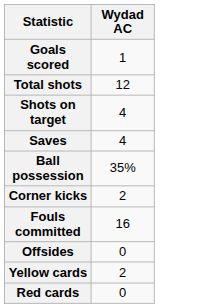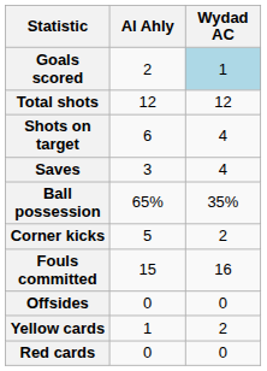 <table class="wikitable plainrowheaders" style="text-align:center">
 <tr>
 <th scope="col" style="width:100px">Statistic</th>
+<th scope="col" style="width:70px">Al Ahly</th>
 <th scope="col" style="width:70px">Wydad AC</th>
 </tr>
 <tr>
 <th scope=row>Goals scored</th>
-<td>1</td>
+<td>2</td>
+<td style="background: lightblue;">1</td>
 </tr>
 <tr>
 <th scope=row>Total shots</th>
 <td>12</td>
+<td>12</td>
 </tr>
 <tr>
 <th scope=row>Shots on target</th>
+<td>6</td>
 <td>4</td>
 </tr>
 <tr>
 <th scope=row>Saves</th>
+<td>3</td>
 <td>4</td>
 </tr>
 <tr>
 <th scope=row>Ball possession</th>
+<td>65%</td>
 <td>35%</td>
 </tr>
 <tr>
 <th scope=row>Corner kicks</th>
+<td>5</td>
 <td>2</td>
 </tr>
 <tr>
 <th scope=row>Fouls committed</th>
+<td>15</td>
 <td>16</td>
 </tr>
 <tr>
 <th scope=row>Offsides</th>
 <td>0</td>
+<td>0</td>
 </tr>
 <tr>
 <th scope=row>Yellow cards</th>
+<td>1</td>
 <td>2</td>
 </tr>
 <tr>
 <th scope=row>Red cards</th>
 <td>0</td>
+<td>0</td>
 </tr>
 </table>
